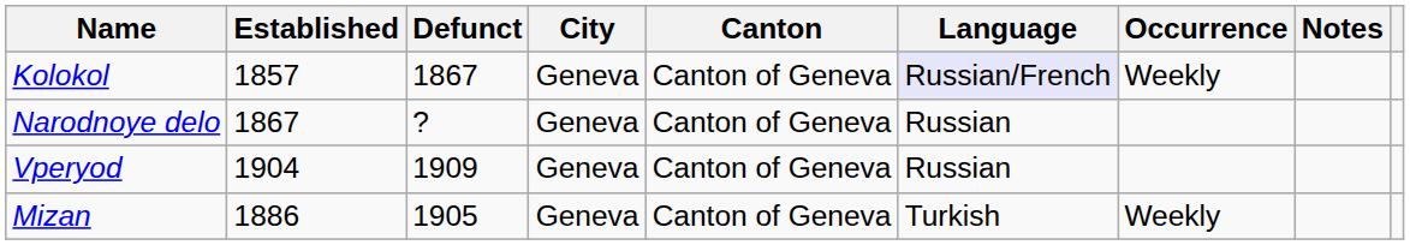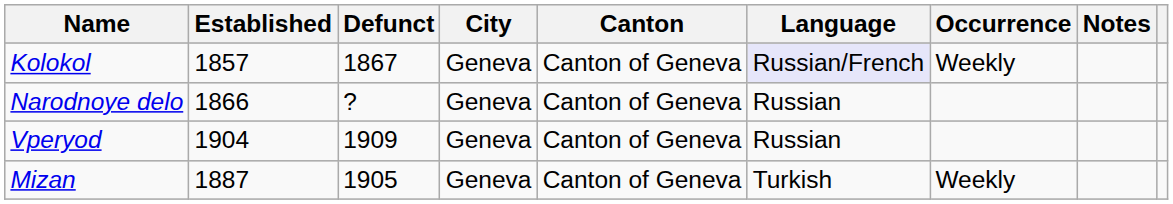 <table class="wikitable sortable" border="1">
 <tr>
 <th>Name</th>
 <th>Established</th>
 <th>Defunct</th>
 <th>City</th>
 <th>Canton</th>
 <th>Language</th>
 <th>Occurrence</th>
 <th class="unsortable" scope="col">Notes</th>
 <th class="unsortable" scope="col"></th>
 </tr>
 <tr>
 <td><em><a href='#'>Kolokol</a></em></td>
 <td>1857</td>
 <td>1867</td>
 <td>Geneva</td>
 <td>Canton of Geneva</td>
 <td style="background: lavender;">Russian/French</td>
 <td>Weekly</td>
 <td></td>
 <td></td>
 </tr>
 <tr>
 <td><em><a href='#'>Narodnoye delo</a></em></td>
-<td>1867</td>
+<td>1866</td>
 <td>?</td>
 <td>Geneva</td>
 <td>Canton of Geneva</td>
 <td>Russian</td>
 <td></td>
 <td></td>
 <td></td>
 </tr>
 <tr>
 <td><em><a href='#'>Vperyod</a></em></td>
 <td>1904</td>
 <td>1909</td>
 <td>Geneva</td>
 <td>Canton of Geneva</td>
 <td>Russian</td>
 <td></td>
 <td></td>
 <td></td>
 </tr>
 <tr>
 <td><em><a href='#'>Mizan</a></em></td>
-<td>1886</td>
+<td>1887</td>
 <td>1905</td>
 <td>Geneva</td>
 <td>Canton of Geneva</td>
 <td>Turkish</td>
 <td>Weekly</td>
 <td></td>
 <td></td>
 </tr>
 </table>
